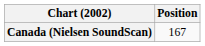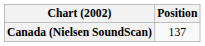 <table class="wikitable plainrowheaders" style="text-align:center">
 <tr>
 <th>Chart (2002)</th>
 <th>Position</th>
 </tr>
 <tr>
 <th scope="row">Canada (Nielsen SoundScan)</th>
-<td>167</td>
+<td>137</td>
 </tr>
 </table>
